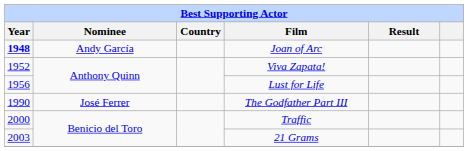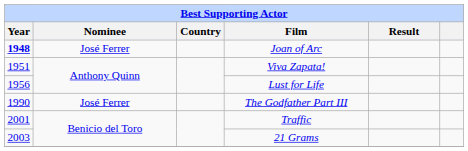 <table class="wikitable" style="text-align: center">
 <tr style="background:#bfd7ff;">
 <td colspan="7" style="text-align:center;"><strong><a href='#'>Best Supporting Actor</a></strong></td>
 </tr>
 <tr style="background:#ebf5ff;">
 <th width="6%" scope="col">Year</th>
 <th width="30%" scope="col">Nominee</th>
 <th width="10%" scope="col">Country</th>
 <th width="30%" scope="col">Film</th>
 <th width="15%" scope="col">Result</th>
 <th width="5%" scope="col" class="unsortable"></th>
 </tr>
 <tr>
 <td style="text-align: center"><strong><a href='#'>1948</a></strong></td>
-<td><a href='#'>Andy García</a></td>
+<td><a href='#'>José Ferrer</a></td>
 <td></td>
 <td><em><a href='#'>Joan of Arc</a></em></td>
 <td></td>
 <td></td>
 </tr>
 <tr>
-<td style="text-align: center"><a href='#'>1952</a></td>
+<td style="text-align: center"><a href='#'>1951</a></td>
 <td rowspan=2><a href='#'>Anthony Quinn</a></td>
 <td rowspan=2></td>
 <td><em><a href='#'>Viva Zapata!</a></em></td>
 <td></td>
 <td></td>
 </tr>
 <tr>
 <td style="text-align: center"><a href='#'>1956</a></td>
 <td><em><a href='#'>Lust for Life</a></em></td>
 <td></td>
 <td></td>
 </tr>
 <tr>
 <td style="text-align: center"><a href='#'>1990</a></td>
 <td><a href='#'>José Ferrer</a></td>
 <td></td>
 <td><em><a href='#'>The Godfather Part III</a></em></td>
 <td></td>
 <td></td>
 </tr>
 <tr>
-<td style="text-align: center"><a href='#'>2000</a></td>
+<td style="text-align: center"><a href='#'>2001</a></td>
 <td rowspan=2><a href='#'>Benicio del Toro</a></td>
 <td rowspan=2></td>
 <td><em><a href='#'>Traffic</a></em></td>
 <td></td>
 <td></td>
 </tr>
 <tr>
 <td style="text-align: center"><a href='#'>2003</a></td>
 <td><em><a href='#'>21 Grams</a></em></td>
 <td></td>
 <td></td>
 </tr>
 <tr>
 </tr>
 </table>
